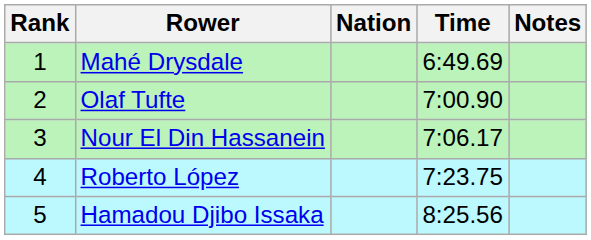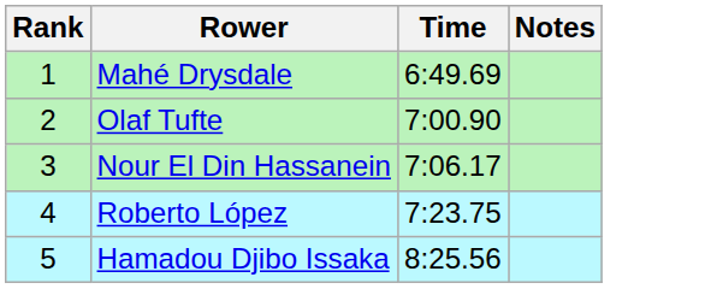 <table class="wikitable sortable" style="text-align:center">
 <tr>
 <th>Rank</th>
 <th>Rower</th>
-<th>Nation</th>
 <th>Time</th>
 <th>Notes</th>
 </tr>
 <tr bgcolor=bbf3bb>
 <td>1</td>
 <td align=left><a href='#'>Mahé Drysdale</a></td>
-<td align=left></td>
 <td>6:49.69</td>
 <td></td>
 </tr>
 <tr bgcolor=bbf3bb>
 <td>2</td>
 <td align=left><a href='#'>Olaf Tufte</a></td>
-<td align=left></td>
 <td>7:00.90</td>
 <td></td>
 </tr>
 <tr bgcolor=bbf3bb>
 <td>3</td>
 <td align=left><a href='#'>Nour El Din Hassanein</a></td>
-<td align=left></td>
 <td>7:06.17</td>
 <td></td>
 </tr>
 <tr bgcolor=bbf9ff>
 <td>4</td>
 <td align=left><a href='#'>Roberto López</a></td>
-<td align=left></td>
 <td>7:23.75</td>
 <td></td>
 </tr>
 <tr bgcolor=bbf9ff>
 <td>5</td>
 <td align=left><a href='#'>Hamadou Djibo Issaka</a></td>
-<td align=left></td>
 <td>8:25.56</td>
 <td></td>
 </tr>
 </table>
